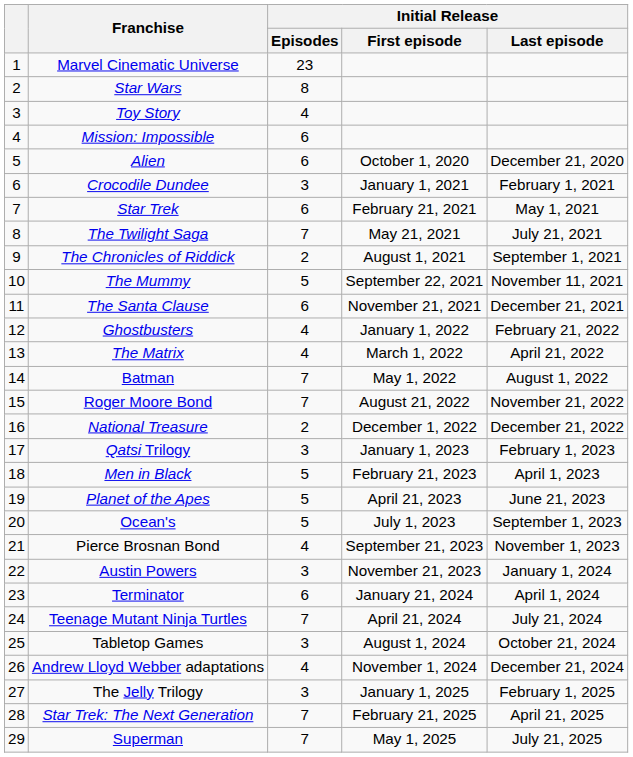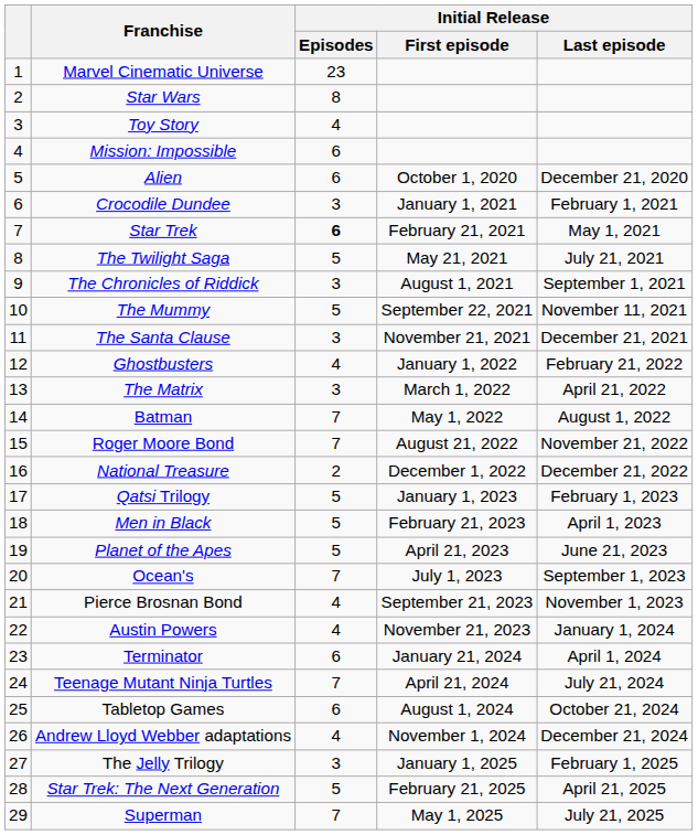 <table class="wikitable" style="text-align: center;">
 <tr>
 <th rowspan="2" style="padding: 0 8px;"></th>
 <th rowspan="2" style="padding: 0 8px;">Franchise</th>
 <th colspan="3">Initial Release</th>
 </tr>
 <tr>
 <th>Episodes</th>
 <th>First episode</th>
 <th>Last episode</th>
 </tr>
 <tr>
 <td>1</td>
 <td><a href='#'>Marvel Cinematic Universe</a></td>
 <td>23</td>
 <td></td>
 <td></td>
 </tr>
 <tr>
 <td>2</td>
 <td><a href='#'><em>Star Wars</em></a></td>
 <td>8</td>
 <td></td>
 <td></td>
 </tr>
 <tr>
 <td>3</td>
 <td><a href='#'><em>Toy Story</em></a></td>
 <td>4</td>
 <td></td>
 <td></td>
 </tr>
 <tr>
 <td>4</td>
 <td><a href='#'><em>Mission: Impossible</em></a></td>
 <td>6</td>
 <td></td>
 <td></td>
 </tr>
 <tr>
 <td>5</td>
 <td><a href='#'><em>Alien</em></a></td>
 <td>6</td>
 <td>October 1, 2020</td>
 <td>December 21, 2020</td>
 </tr>
 <tr>
 <td>6</td>
 <td><a href='#'><em>Crocodile Dundee</em></a></td>
 <td>3</td>
 <td>January 1, 2021</td>
 <td>February 1, 2021</td>
 </tr>
 <tr>
 <td>7</td>
 <td><a href='#'><em>Star Trek</em></a></td>
-<td>6</td>
+<td><strong>6</strong></td>
 <td>February 21, 2021</td>
 <td>May 1, 2021</td>
 </tr>
 <tr>
 <td>8</td>
 <td><a href='#'><em>The Twilight Saga</em></a></td>
-<td>7</td>
+<td>5</td>
 <td>May 21, 2021</td>
 <td>July 21, 2021</td>
 </tr>
 <tr>
 <td>9</td>
 <td><a href='#'><em>The Chronicles of Riddick</em></a></td>
-<td>2</td>
+<td>3</td>
 <td>August 1, 2021</td>
 <td>September 1, 2021</td>
 </tr>
 <tr>
 <td>10</td>
 <td><a href='#'><em>The Mummy</em></a></td>
 <td>5</td>
 <td>September 22, 2021</td>
 <td>November 11, 2021</td>
 </tr>
 <tr>
 <td>11</td>
 <td><a href='#'><em>The Santa Clause</em></a></td>
-<td>6</td>
+<td>3</td>
 <td>November 21, 2021</td>
 <td>December 21, 2021</td>
 </tr>
 <tr>
 <td>12</td>
 <td><a href='#'><em>Ghostbusters</em></a></td>
 <td>4</td>
 <td>January 1, 2022</td>
 <td>February 21, 2022</td>
 </tr>
 <tr>
 <td>13</td>
 <td><a href='#'><em>The Matrix</em></a></td>
-<td>4</td>
+<td>3</td>
 <td>March 1, 2022</td>
 <td>April 21, 2022</td>
 </tr>
 <tr>
 <td>14</td>
 <td><a href='#'>Batman</a></td>
 <td>7</td>
 <td>May 1, 2022</td>
 <td>August 1, 2022</td>
 </tr>
 <tr>
 <td>15</td>
 <td><a href='#'>Roger Moore Bond</a></td>
 <td>7</td>
 <td>August 21, 2022</td>
 <td>November 21, 2022</td>
 </tr>
 <tr>
 <td>16</td>
 <td><a href='#'><em>National Treasure</em></a></td>
 <td>2</td>
 <td>December 1, 2022</td>
 <td>December 21, 2022</td>
 </tr>
 <tr>
 <td>17</td>
 <td><a href='#'><em>Qatsi</em> Trilogy</a></td>
-<td>3</td>
+<td>5</td>
 <td>January 1, 2023</td>
 <td>February 1, 2023</td>
 </tr>
 <tr>
 <td>18</td>
 <td><a href='#'><em>Men in Black</em></a></td>
 <td>5</td>
 <td>February 21, 2023</td>
 <td>April 1, 2023</td>
 </tr>
 <tr>
 <td>19</td>
 <td><em><a href='#'>Planet of the Apes</a></em></td>
 <td>5</td>
 <td>April 21, 2023</td>
 <td>June 21, 2023</td>
 </tr>
 <tr>
 <td>20</td>
 <td><a href='#'>Ocean's</a></td>
-<td>5</td>
+<td>7</td>
 <td>July 1, 2023</td>
 <td>September 1, 2023</td>
 </tr>
 <tr>
 <td>21</td>
 <td>Pierce Brosnan Bond</td>
 <td>4</td>
 <td>September 21, 2023</td>
 <td>November 1, 2023</td>
 </tr>
 <tr>
 <td>22</td>
 <td><a href='#'>Austin Powers</a></td>
-<td>3</td>
+<td>4</td>
 <td>November 21, 2023</td>
 <td>January 1, 2024</td>
 </tr>
 <tr>
 <td>23</td>
 <td><a href='#'>Terminator</a></td>
 <td>6</td>
 <td>January 21, 2024</td>
 <td>April 1, 2024</td>
 </tr>
 <tr>
 <td>24</td>
 <td><a href='#'>Teenage Mutant Ninja Turtles</a></td>
 <td>7</td>
 <td>April 21, 2024</td>
 <td>July 21, 2024</td>
 </tr>
 <tr>
 <td>25</td>
 <td>Tabletop Games</td>
-<td>3</td>
+<td>6</td>
 <td>August 1, 2024</td>
 <td>October 21, 2024</td>
 </tr>
 <tr>
 <td>26</td>
 <td><a href='#'>Andrew Lloyd Webber</a> adaptations</td>
 <td>4</td>
 <td>November 1, 2024</td>
 <td>December 21, 2024</td>
 </tr>
 <tr>
 <td>27</td>
 <td>The <a href='#'>Jelly</a> Trilogy</td>
 <td>3</td>
 <td>January 1, 2025</td>
 <td>February 1, 2025</td>
 </tr>
 <tr>
 <td>28</td>
 <td><a href='#'><em>Star Trek: The Next Generation</em></a></td>
-<td>7</td>
+<td>5</td>
 <td>February 21, 2025</td>
 <td>April 21, 2025</td>
 </tr>
 <tr>
 <td>29</td>
 <td><a href='#'>Superman</a></td>
 <td>7</td>
 <td>May 1, 2025</td>
 <td>July 21, 2025</td>
 </tr>
 </table>
